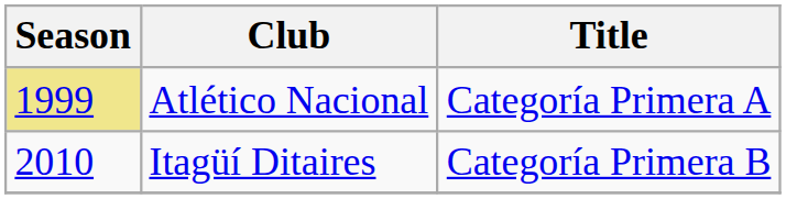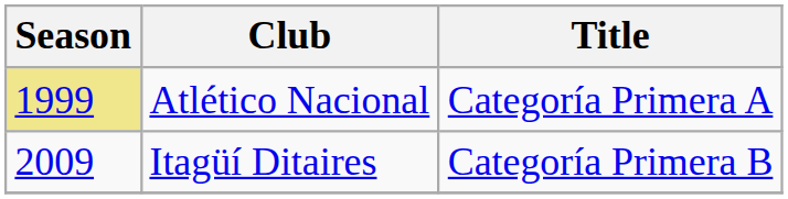 <table class="wikitable">
 <tr>
 <th>Season</th>
 <th>Club</th>
 <th>Title</th>
 </tr>
 <tr>
 <td style="background: khaki;"><a href='#'>1999</a></td>
 <td><a href='#'>Atlético Nacional</a></td>
 <td><a href='#'>Categoría Primera A</a></td>
 </tr>
 <tr>
-<td><a href='#'>2010</a></td>
+<td><a href='#'>2009</a></td>
 <td><a href='#'>Itagüí Ditaires</a></td>
 <td><a href='#'>Categoría Primera B</a></td>
 </tr>
 <tr>
 </tr>
 </table>
